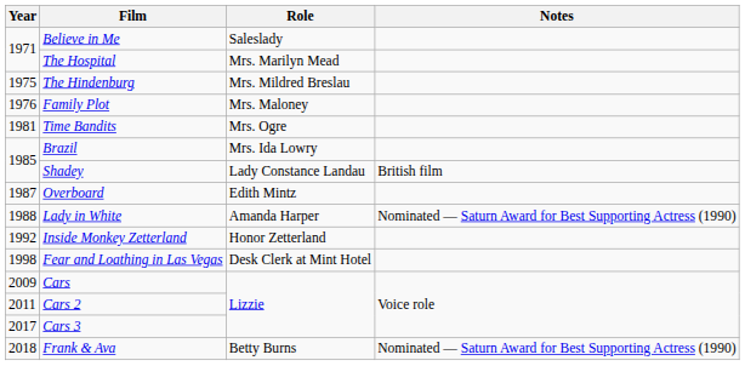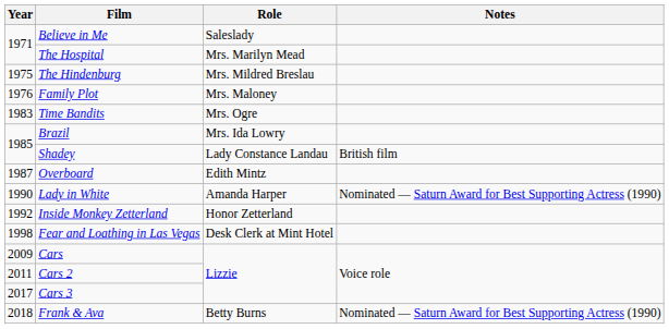 <table class="wikitable sortable">
 <tr>
 <th>Year</th>
 <th>Film</th>
 <th>Role</th>
 <th class="unsortable">Notes</th>
 </tr>
 <tr>
 <td rowspan="2">1971</td>
 <td><em><a href='#'>Believe in Me</a></em></td>
 <td>Saleslady</td>
 <td></td>
 </tr>
 <tr>
 <td><em><a href='#'>The Hospital</a></em></td>
 <td>Mrs. Marilyn Mead</td>
 <td></td>
 </tr>
 <tr>
 <td>1975</td>
 <td><em><a href='#'>The Hindenburg</a></em></td>
 <td>Mrs. Mildred Breslau</td>
 <td></td>
 </tr>
 <tr>
 <td>1976</td>
 <td><em><a href='#'>Family Plot</a></em></td>
 <td>Mrs. Maloney</td>
 <td></td>
 </tr>
 <tr>
-<td>1981</td>
+<td>1983</td>
 <td><em><a href='#'>Time Bandits</a></em></td>
 <td>Mrs. Ogre</td>
 <td></td>
 </tr>
 <tr>
 <td rowspan="2">1985</td>
 <td><em><a href='#'>Brazil</a></em></td>
 <td>Mrs. Ida Lowry</td>
 <td></td>
 </tr>
 <tr>
 <td><em><a href='#'>Shadey</a></em></td>
 <td>Lady Constance Landau</td>
 <td>British film</td>
 </tr>
 <tr>
 <td>1987</td>
 <td><em><a href='#'>Overboard</a></em></td>
 <td>Edith Mintz</td>
 <td></td>
 </tr>
 <tr>
-<td>1988</td>
+<td>1990</td>
 <td><em><a href='#'>Lady in White</a></em></td>
 <td>Amanda Harper</td>
 <td>Nominated — <a href='#'>Saturn Award for Best Supporting Actress</a> (1990)</td>
 </tr>
 <tr>
 <td>1992</td>
 <td><em><a href='#'>Inside Monkey Zetterland</a></em></td>
 <td>Honor Zetterland</td>
 <td></td>
 </tr>
 <tr>
 <td>1998</td>
 <td><em><a href='#'>Fear and Loathing in Las Vegas</a></em></td>
 <td>Desk Clerk at Mint Hotel</td>
 <td></td>
 </tr>
 <tr>
 <td>2009</td>
 <td><em><a href='#'>Cars</a></em></td>
 <td rowspan="3"><a href='#'>Lizzie</a></td>
 <td rowspan="3">Voice role</td>
 </tr>
 <tr>
 <td>2011</td>
 <td><em><a href='#'>Cars 2</a></em></td>
 </tr>
 <tr>
 <td>2017</td>
 <td><em><a href='#'>Cars 3</a></em></td>
 </tr>
 <tr>
 <td>2018</td>
 <td><em><a href='#'>Frank & Ava</a></em></td>
 <td>Betty Burns</td>
 <td>Nominated — <a href='#'>Saturn Award for Best Supporting Actress</a> (1990)</td>
 </tr>
 </table>
